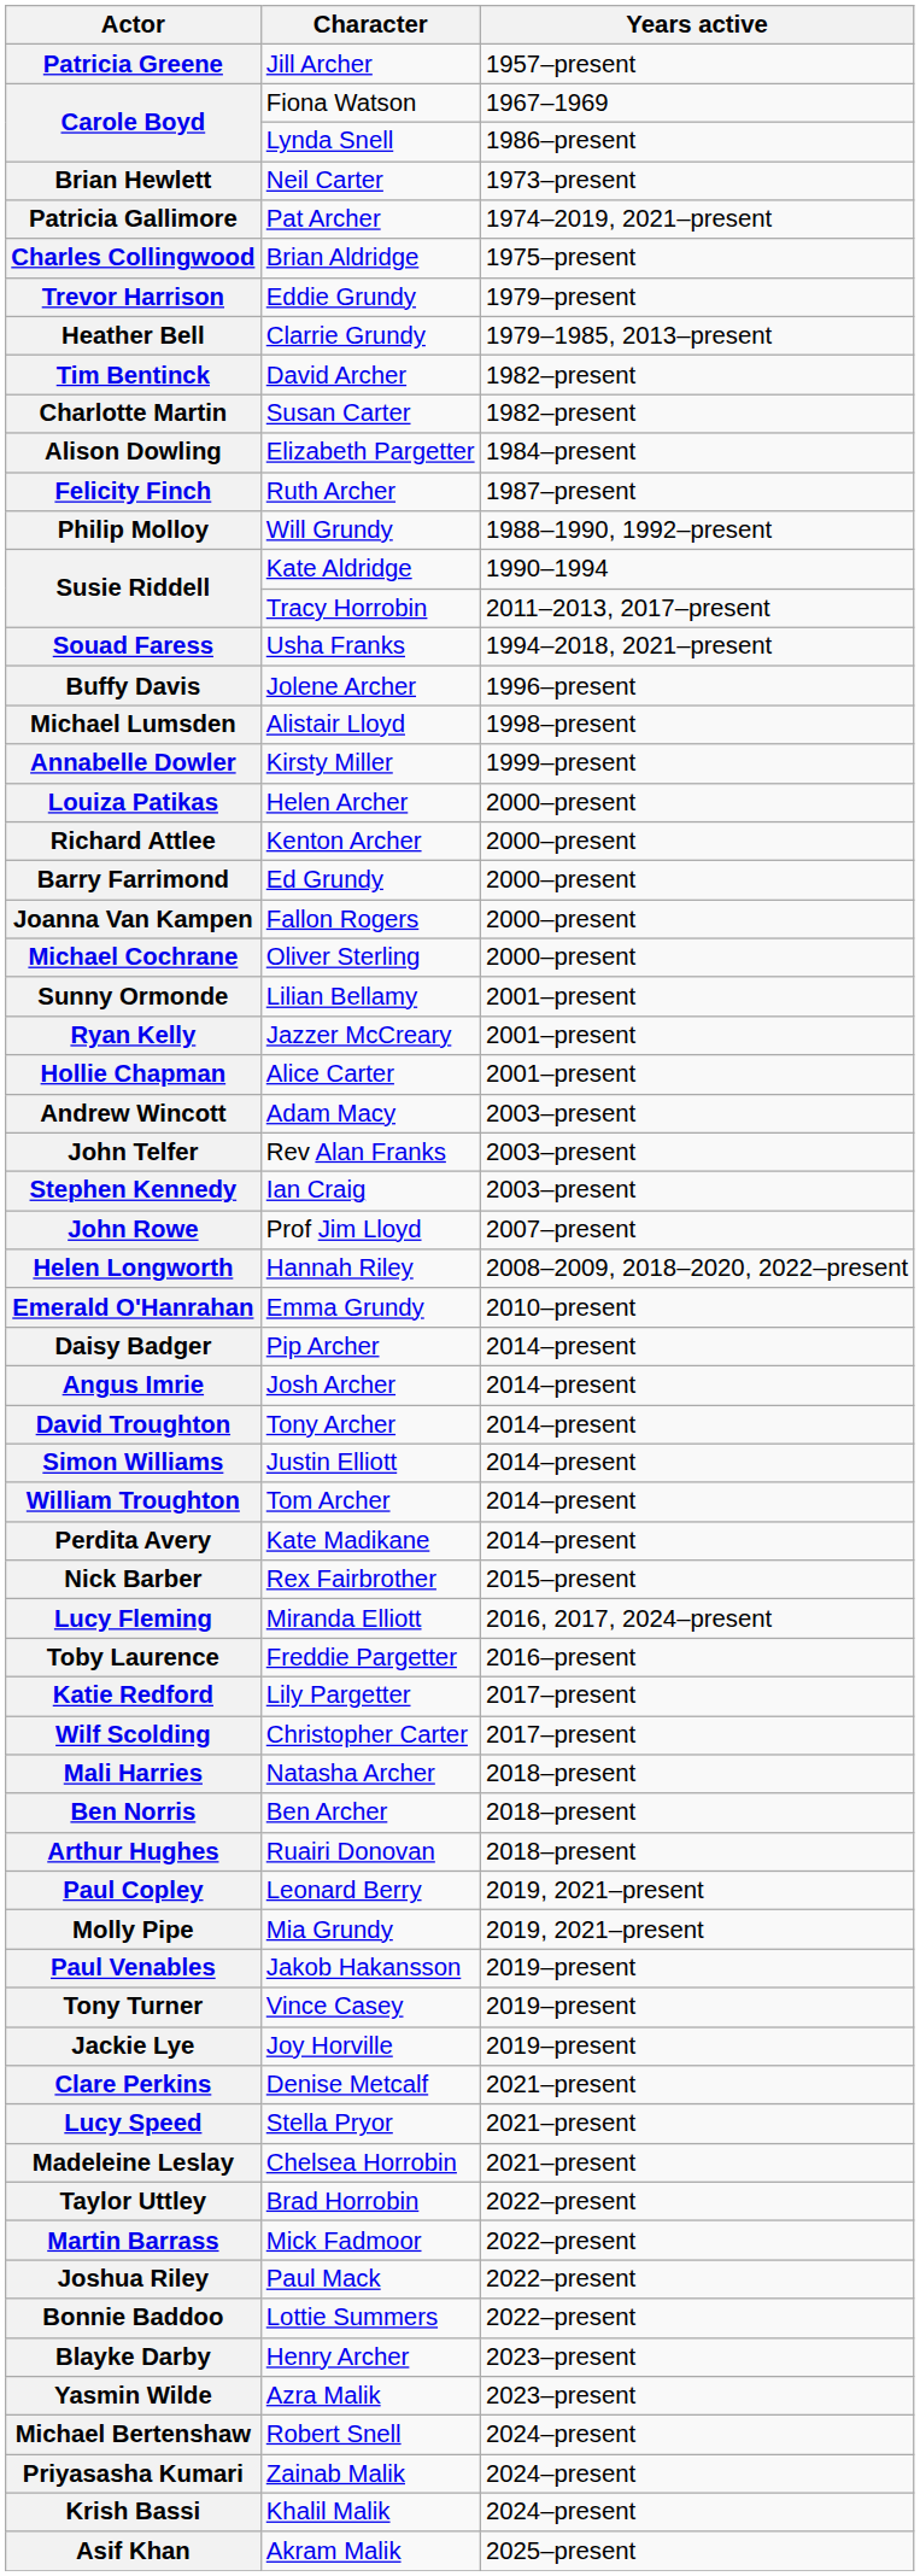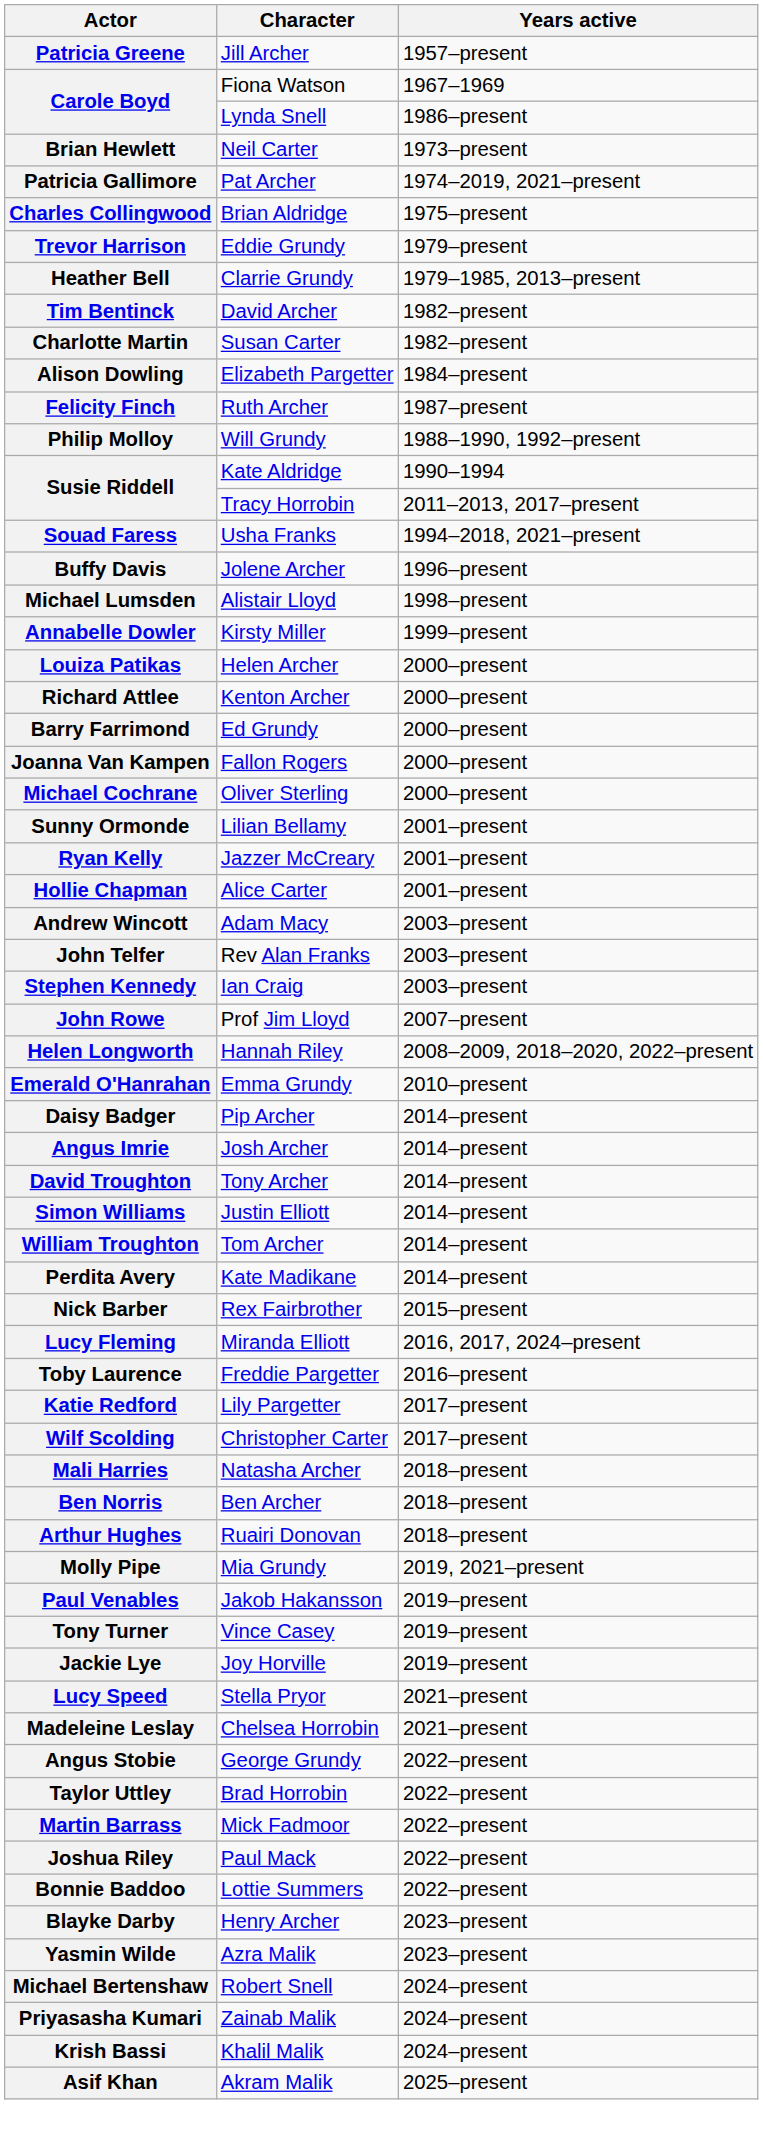 <table class="wikitable sortable plainrowheaders">
 <tr>
 <th>Actor</th>
 <th>Character</th>
 <th>Years active</th>
 </tr>
 <tr>
 <th scope="row"><a href='#'>Patricia Greene</a></th>
 <td><a href='#'>Jill Archer</a></td>
 <td>1957–present</td>
 </tr>
 <tr>
 <th scope="row" rowspan="2"><a href='#'>Carole Boyd</a></th>
 <td>Fiona Watson</td>
 <td>1967–1969</td>
 </tr>
 <tr>
 <td><a href='#'>Lynda Snell</a></td>
 <td>1986–present</td>
 </tr>
 <tr>
 <th scope="row">Brian Hewlett</th>
 <td><a href='#'>Neil Carter</a></td>
 <td>1973–present</td>
 </tr>
 <tr>
 <th scope="row">Patricia Gallimore</th>
 <td><a href='#'>Pat Archer</a></td>
 <td>1974–2019, 2021–present</td>
 </tr>
 <tr>
 <th scope="row"><a href='#'>Charles Collingwood</a></th>
 <td><a href='#'>Brian Aldridge</a></td>
 <td>1975–present</td>
 </tr>
 <tr>
 <th scope="row"><a href='#'>Trevor Harrison</a></th>
 <td><a href='#'>Eddie Grundy</a></td>
 <td>1979–present</td>
 </tr>
 <tr>
 <th scope="row">Heather Bell</th>
 <td><a href='#'>Clarrie Grundy</a></td>
 <td>1979–1985, 2013–present</td>
 </tr>
 <tr>
 <th scope="row"><a href='#'>Tim Bentinck</a></th>
 <td><a href='#'>David Archer</a></td>
 <td>1982–present</td>
 </tr>
 <tr>
 <th scope="row">Charlotte Martin</th>
 <td><a href='#'>Susan Carter</a></td>
 <td>1982–present</td>
 </tr>
 <tr>
 <th scope="row">Alison Dowling</th>
 <td><a href='#'>Elizabeth Pargetter</a></td>
 <td>1984–present</td>
 </tr>
 <tr>
 <th scope="row"><a href='#'>Felicity Finch</a></th>
 <td><a href='#'>Ruth Archer</a></td>
 <td>1987–present</td>
 </tr>
 <tr>
 <th scope="row">Philip Molloy</th>
 <td><a href='#'>Will Grundy</a></td>
 <td>1988–1990, 1992–present</td>
 </tr>
 <tr>
 <th scope="row" rowspan="2">Susie Riddell</th>
 <td><a href='#'>Kate Aldridge</a></td>
 <td>1990–1994</td>
 </tr>
 <tr>
 <td><a href='#'>Tracy Horrobin</a></td>
 <td>2011–2013, 2017–present</td>
 </tr>
 <tr>
 <th scope="row"><a href='#'>Souad Faress</a></th>
 <td><a href='#'>Usha Franks</a></td>
 <td>1994–2018, 2021–present</td>
 </tr>
 <tr>
 <th scope="row">Buffy Davis</th>
 <td><a href='#'>Jolene Archer</a></td>
 <td>1996–present</td>
 </tr>
 <tr>
 <th scope="row">Michael Lumsden</th>
 <td><a href='#'>Alistair Lloyd</a></td>
 <td>1998–present</td>
 </tr>
 <tr>
 <th scope="row"><a href='#'>Annabelle Dowler</a></th>
 <td><a href='#'>Kirsty Miller</a></td>
 <td>1999–present</td>
 </tr>
 <tr>
 <th scope="row"><a href='#'>Louiza Patikas</a></th>
 <td><a href='#'>Helen Archer</a></td>
 <td>2000–present</td>
 </tr>
 <tr>
 <th scope="row">Richard Attlee</th>
 <td><a href='#'>Kenton Archer</a></td>
 <td>2000–present</td>
 </tr>
 <tr>
 <th scope="row">Barry Farrimond</th>
 <td><a href='#'>Ed Grundy</a></td>
 <td>2000–present</td>
 </tr>
 <tr>
 <th scope="row">Joanna Van Kampen</th>
 <td><a href='#'>Fallon Rogers</a></td>
 <td>2000–present</td>
 </tr>
 <tr>
 <th scope="row"><a href='#'>Michael Cochrane</a></th>
 <td><a href='#'>Oliver Sterling</a></td>
 <td>2000–present</td>
 </tr>
 <tr>
 <th scope="row">Sunny Ormonde</th>
 <td><a href='#'>Lilian Bellamy</a></td>
 <td>2001–present</td>
 </tr>
 <tr>
 <th scope="row"><a href='#'>Ryan Kelly</a></th>
 <td><a href='#'>Jazzer McCreary</a></td>
 <td>2001–present</td>
 </tr>
 <tr>
 <th scope="row"><a href='#'>Hollie Chapman</a></th>
 <td><a href='#'>Alice Carter</a></td>
 <td>2001–present</td>
 </tr>
 <tr>
 <th scope="row">Andrew Wincott</th>
 <td><a href='#'>Adam Macy</a></td>
 <td>2003–present</td>
 </tr>
 <tr>
 <th scope="row">John Telfer</th>
 <td>Rev <a href='#'>Alan Franks</a></td>
 <td>2003–present</td>
 </tr>
 <tr>
 <th scope="row"><a href='#'>Stephen Kennedy</a></th>
 <td><a href='#'>Ian Craig</a></td>
 <td>2003–present</td>
 </tr>
 <tr>
 <th scope="row"><a href='#'>John Rowe</a></th>
 <td>Prof <a href='#'>Jim Lloyd</a></td>
 <td>2007–present</td>
 </tr>
 <tr>
 <th scope="row"><a href='#'>Helen Longworth</a></th>
 <td><a href='#'>Hannah Riley</a></td>
 <td>2008–2009, 2018–2020, 2022–present</td>
 </tr>
 <tr>
 <th scope="row"><a href='#'>Emerald O'Hanrahan</a></th>
 <td><a href='#'>Emma Grundy</a></td>
 <td>2010–present</td>
 </tr>
 <tr>
 <th scope="row">Daisy Badger</th>
 <td><a href='#'>Pip Archer</a></td>
 <td>2014–present</td>
 </tr>
 <tr>
 <th scope="row"><a href='#'>Angus Imrie</a></th>
 <td><a href='#'>Josh Archer</a></td>
 <td>2014–present</td>
 </tr>
 <tr>
 <th scope="row"><a href='#'>David Troughton</a></th>
 <td><a href='#'>Tony Archer</a></td>
 <td>2014–present</td>
 </tr>
 <tr>
 <th scope="row"><a href='#'>Simon Williams</a></th>
 <td><a href='#'>Justin Elliott</a></td>
 <td>2014–present</td>
 </tr>
 <tr>
 <th scope="row"><a href='#'>William Troughton</a></th>
 <td><a href='#'>Tom Archer</a></td>
 <td>2014–present</td>
 </tr>
 <tr>
 <th scope="row">Perdita Avery</th>
 <td><a href='#'>Kate Madikane</a></td>
 <td>2014–present</td>
 </tr>
 <tr>
 <th scope="row">Nick Barber</th>
 <td><a href='#'>Rex Fairbrother</a></td>
 <td>2015–present </td>
 </tr>
 <tr>
 <th scope="row"><a href='#'>Lucy Fleming</a></th>
 <td><a href='#'>Miranda Elliott</a></td>
 <td>2016, 2017, 2024–present</td>
 </tr>
 <tr>
 <th scope="row">Toby Laurence</th>
 <td><a href='#'>Freddie Pargetter</a></td>
 <td>2016–present</td>
 </tr>
 <tr>
 <th scope="row"><a href='#'>Katie Redford</a></th>
 <td><a href='#'>Lily Pargetter</a></td>
 <td>2017–present</td>
 </tr>
 <tr>
 <th scope="row"><a href='#'>Wilf Scolding</a></th>
 <td><a href='#'>Christopher Carter</a></td>
 <td>2017–present</td>
 </tr>
 <tr>
 <th scope="row"><a href='#'>Mali Harries</a></th>
 <td><a href='#'>Natasha Archer</a></td>
 <td>2018–present</td>
 </tr>
 <tr>
 <th scope="row"><a href='#'>Ben Norris</a></th>
 <td><a href='#'>Ben Archer</a></td>
 <td>2018–present</td>
 </tr>
 <tr>
 <th scope="row"><a href='#'>Arthur Hughes</a></th>
 <td><a href='#'>Ruairi Donovan</a></td>
 <td>2018–present</td>
 </tr>
 <tr>
-<th scope="row"><a href='#'>Paul Copley</a></th>
-<td><a href='#'>Leonard Berry</a></td>
-<td>2019, 2021–present</td>
-</tr>
-<tr>
 <th scope="row">Molly Pipe</th>
 <td><a href='#'>Mia Grundy</a></td>
 <td>2019, 2021–present</td>
 </tr>
 <tr>
 <th scope="row"><a href='#'>Paul Venables</a></th>
 <td><a href='#'>Jakob Hakansson</a></td>
 <td>2019–present</td>
 </tr>
 <tr>
 <th scope="row">Tony Turner</th>
 <td><a href='#'>Vince Casey</a></td>
 <td>2019–present</td>
 </tr>
 <tr>
 <th scope="row">Jackie Lye</th>
 <td><a href='#'>Joy Horville</a></td>
 <td>2019–present</td>
 </tr>
 <tr>
-<th scope="row"><a href='#'>Clare Perkins</a></th>
-<td><a href='#'>Denise Metcalf</a></td>
-<td>2021–present</td>
-</tr>
-<tr>
 <th scope="row"><a href='#'>Lucy Speed</a></th>
 <td><a href='#'>Stella Pryor</a></td>
 <td>2021–present</td>
 </tr>
 <tr>
 <th scope="row">Madeleine Leslay</th>
 <td><a href='#'>Chelsea Horrobin</a></td>
 <td>2021–present</td>
+</tr>
+<tr>
+<th scope="row">Angus Stobie</th>
+<td><a href='#'>George Grundy</a></td>
+<td>2022–present</td>
 </tr>
 <tr>
 <th scope="row">Taylor Uttley</th>
 <td><a href='#'>Brad Horrobin</a></td>
 <td>2022–present</td>
 </tr>
 <tr>
 <th scope="row"><a href='#'>Martin Barrass</a></th>
 <td><a href='#'>Mick Fadmoor</a></td>
 <td>2022–present</td>
 </tr>
 <tr>
 <th scope="row">Joshua Riley</th>
 <td><a href='#'>Paul Mack</a></td>
 <td>2022–present</td>
 </tr>
 <tr>
 <th scope="row">Bonnie Baddoo</th>
 <td><a href='#'>Lottie Summers</a></td>
 <td>2022–present</td>
 </tr>
 <tr>
 <th scope="row">Blayke Darby</th>
 <td><a href='#'>Henry Archer</a></td>
 <td>2023–present</td>
 </tr>
 <tr>
 <th scope="row">Yasmin Wilde</th>
 <td><a href='#'>Azra Malik</a></td>
 <td>2023–present</td>
 </tr>
 <tr>
 <th scope="row">Michael Bertenshaw</th>
 <td><a href='#'>Robert Snell</a></td>
 <td>2024–present</td>
 </tr>
 <tr>
 <th scope="row">Priyasasha Kumari</th>
 <td><a href='#'>Zainab Malik</a></td>
 <td>2024–present</td>
 </tr>
 <tr>
 <th scope="row">Krish Bassi</th>
 <td><a href='#'>Khalil Malik</a></td>
 <td>2024–present</td>
 </tr>
 <tr>
 <th scope="row">Asif Khan</th>
 <td><a href='#'>Akram Malik</a></td>
 <td>2025–present</td>
 </tr>
 </table>
